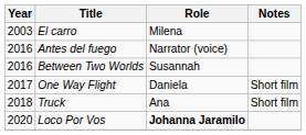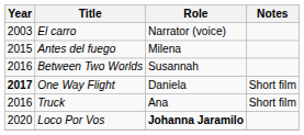 <table class="wikitable sortable">
 <tr>
 <th>Year</th>
 <th>Title</th>
 <th>Role</th>
 <th>Notes</th>
 </tr>
 <tr>
 <td>2003</td>
 <td><em>El carro</em></td>
-<td>Milena</td>
+<td>Narrator (voice)</td>
 <td></td>
 </tr>
 <tr>
-<td>2016</td>
+<td>2015</td>
 <td><em>Antes del fuego</em></td>
-<td>Narrator (voice)</td>
+<td>Milena</td>
 <td></td>
 </tr>
 <tr>
 <td>2016</td>
 <td><em>Between Two Worlds</em></td>
 <td>Susannah</td>
 <td></td>
 </tr>
 <tr>
-<td>2017</td>
+<td><strong>2017</strong></td>
 <td><em>One Way Flight</em></td>
 <td>Daniela</td>
 <td>Short film</td>
 </tr>
 <tr>
-<td>2018</td>
+<td>2016</td>
 <td><em>Truck</em></td>
 <td>Ana</td>
 <td>Short film</td>
 </tr>
 <tr>
 <td>2020</td>
 <td><em>Loco Por Vos</em></td>
 <td><strong>Johanna Jaramilo</strong></td>
 <td></td>
 </tr>
 <tr>
 </tr>
 </table>
